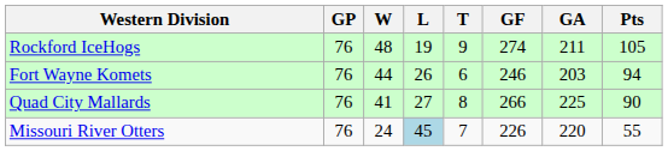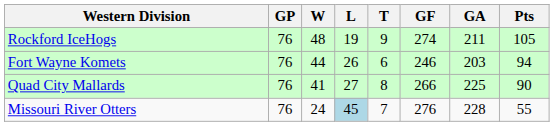 <table class="wikitable">
 <tr>
 <th width="40%" bgcolor="#e0e0e0">Western Division</th>
 <th width="5%" bgcolor="#e0e0e0">GP</th>
 <th width="5%" bgcolor="#e0e0e0">W</th>
 <th width="5%" bgcolor="#e0e0e0">L</th>
 <th width="5%" bgcolor="#e0e0e0">T</th>
 <th width="7.5%" bgcolor="#e0e0e0">GF</th>
 <th width="7.5%" bgcolor="#e0e0e0">GA</th>
 <th width="7.5%" bgcolor="#e0e0e0">Pts</th>
 </tr>
 <tr align="center" bgcolor="#CCFFCC">
 <td align="left"><a href='#'>Rockford IceHogs</a></td>
 <td>76</td>
 <td>48</td>
 <td>19</td>
 <td>9</td>
 <td>274</td>
 <td>211</td>
 <td>105</td>
 </tr>
 <tr align="center" bgcolor="#CCFFCC">
 <td align="left"><a href='#'>Fort Wayne Komets</a></td>
 <td>76</td>
 <td>44</td>
 <td>26</td>
 <td>6</td>
 <td>246</td>
 <td>203</td>
 <td>94</td>
 </tr>
 <tr align="center" bgcolor="#CCFFCC">
 <td align="left"><a href='#'>Quad City Mallards</a></td>
 <td>76</td>
 <td>41</td>
 <td>27</td>
 <td>8</td>
 <td>266</td>
 <td>225</td>
 <td>90</td>
 </tr>
 <tr align="center">
 <td align="left"><a href='#'>Missouri River Otters</a></td>
 <td>76</td>
 <td>24</td>
 <td style="background: lightblue;">45</td>
 <td>7</td>
-<td>226</td>
-<td>220</td>
+<td>276</td>
+<td>228</td>
 <td>55</td>
 </tr>
 </table>
